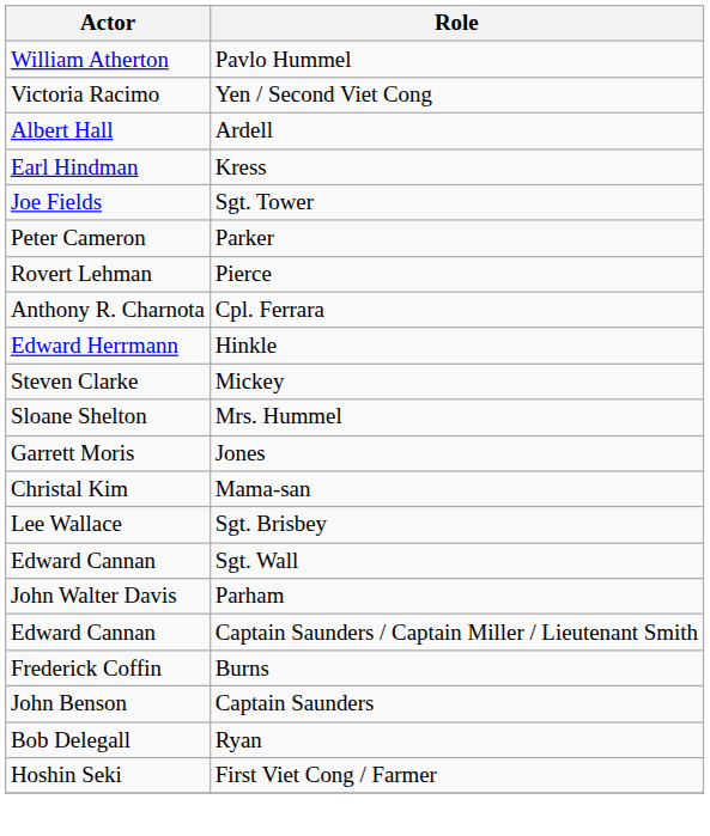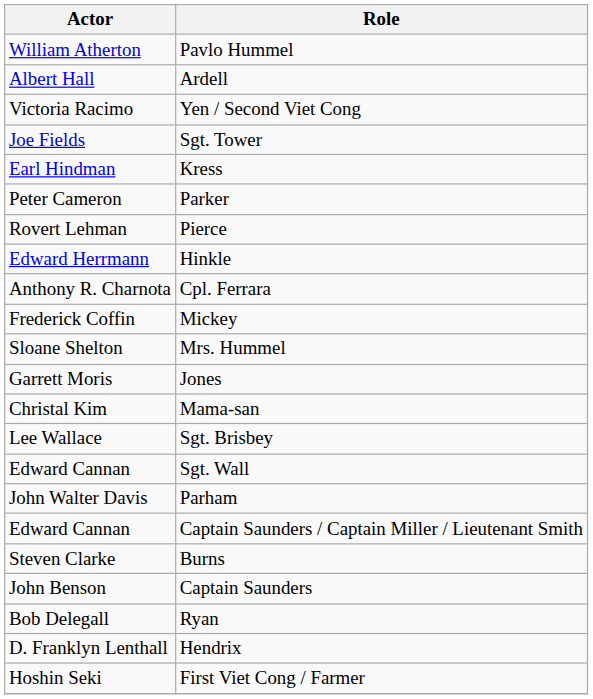 <table class="wikitable">
 <tr>
 <th>Actor <br></th>
 <th>Role</th>
 </tr>
 <tr>
 <td><a href='#'>William Atherton</a></td>
 <td>Pavlo Hummel</td>
 </tr>
 <tr>
+<td><a href='#'>Albert Hall</a></td>
+<td>Ardell</td>
+</tr>
+<tr>
 <td>Victoria Racimo</td>
 <td>Yen / Second Viet Cong</td>
 </tr>
 <tr>
-<td><a href='#'>Albert Hall</a></td>
-<td>Ardell</td>
+<td><a href='#'>Joe Fields</a></td>
+<td>Sgt. Tower</td>
 </tr>
 <tr>
 <td><a href='#'>Earl Hindman</a></td>
 <td>Kress</td>
-</tr>
-<tr>
-<td><a href='#'>Joe Fields</a></td>
-<td>Sgt. Tower</td>
 </tr>
 <tr>
 <td>Peter Cameron</td>
 <td>Parker</td>
 </tr>
 <tr>
 <td>Rovert Lehman</td>
 <td>Pierce</td>
 </tr>
 <tr>
+<td><a href='#'>Edward Herrmann</a></td>
+<td>Hinkle</td>
+</tr>
+<tr>
 <td>Anthony R. Charnota</td>
 <td>Cpl. Ferrara</td>
 </tr>
 <tr>
-<td><a href='#'>Edward Herrmann</a></td>
-<td>Hinkle</td>
-</tr>
-<tr>
-<td>Steven Clarke</td>
+<td>Frederick Coffin</td>
 <td>Mickey</td>
 </tr>
 <tr>
 <td>Sloane Shelton</td>
 <td>Mrs. Hummel</td>
 </tr>
 <tr>
 <td>Garrett Moris</td>
 <td>Jones</td>
 </tr>
 <tr>
 <td>Christal Kim</td>
 <td>Mama-san</td>
 </tr>
 <tr>
 <td>Lee Wallace</td>
 <td>Sgt. Brisbey</td>
 </tr>
 <tr>
 <td>Edward Cannan</td>
 <td>Sgt. Wall</td>
 </tr>
 <tr>
 <td>John Walter Davis</td>
 <td>Parham</td>
 </tr>
 <tr>
 <td>Edward Cannan</td>
 <td>Captain Saunders / Captain Miller / Lieutenant Smith</td>
 </tr>
 <tr>
-<td>Frederick Coffin</td>
+<td>Steven Clarke</td>
 <td>Burns</td>
 </tr>
 <tr>
 <td>John Benson</td>
 <td>Captain Saunders</td>
 </tr>
 <tr>
 <td>Bob Delegall</td>
 <td>Ryan</td>
 </tr>
 <tr>
+<td>D. Franklyn Lenthall</td>
+<td>Hendrix</td>
+</tr>
+<tr>
 <td>Hoshin Seki</td>
 <td>First Viet Cong / Farmer</td>
 </tr>
 <tr>
 </tr>
 </table>
